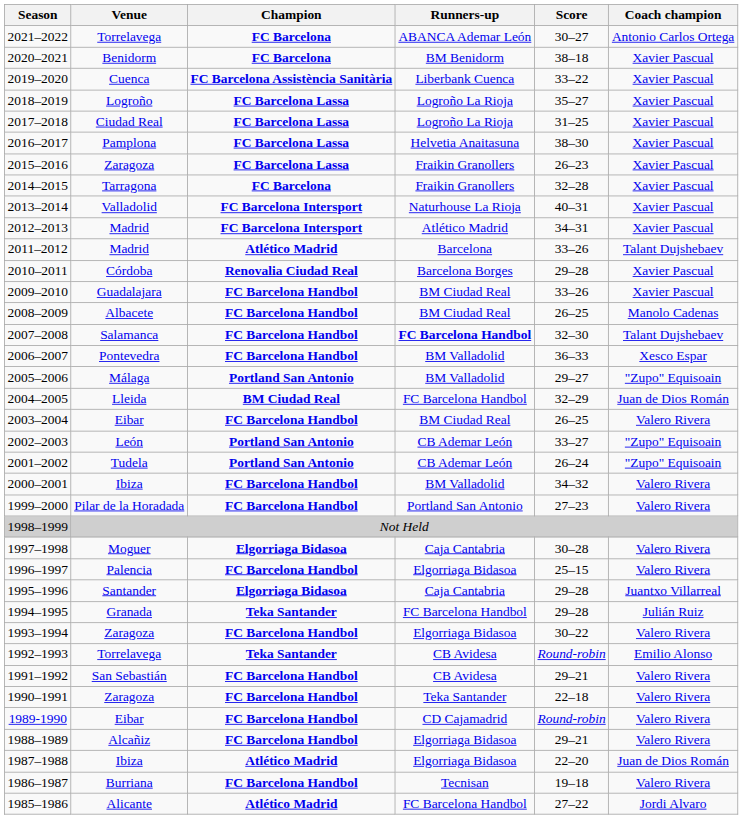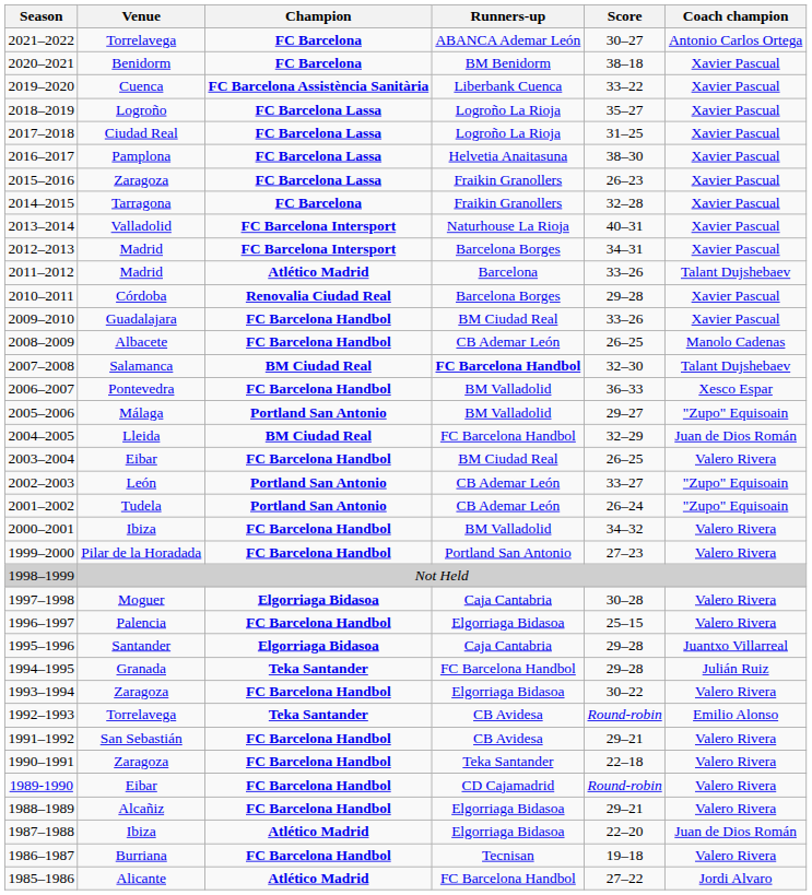 <table class="wikitable" style="text-align:center;">
 <tr style="background:#efefef;">
 <th>Season</th>
 <th>Venue</th>
 <th>Champion</th>
 <th>Runners-up</th>
 <th>Score</th>
 <th>Coach champion</th>
 </tr>
 <tr>
 <td>2021–2022</td>
 <td><a href='#'>Torrelavega</a></td>
 <td><strong><a href='#'>FC Barcelona</a></strong></td>
 <td><a href='#'>ABANCA Ademar León</a></td>
 <td>30–27</td>
 <td><a href='#'>Antonio Carlos Ortega</a></td>
 </tr>
 <tr>
 <td>2020–2021</td>
 <td><a href='#'>Benidorm</a></td>
 <td><strong><a href='#'>FC Barcelona</a></strong></td>
 <td><a href='#'>BM Benidorm</a></td>
 <td>38–18</td>
 <td><a href='#'>Xavier Pascual</a></td>
 </tr>
 <tr>
 <td>2019–2020</td>
 <td><a href='#'>Cuenca</a></td>
 <td><strong><a href='#'>FC Barcelona Assistència Sanitària</a></strong></td>
 <td><a href='#'>Liberbank Cuenca</a></td>
 <td>33–22</td>
 <td><a href='#'>Xavier Pascual</a></td>
 </tr>
 <tr>
 <td>2018–2019</td>
 <td><a href='#'>Logroño</a></td>
 <td><strong><a href='#'>FC Barcelona Lassa</a></strong></td>
 <td><a href='#'>Logroño La Rioja</a></td>
 <td>35–27</td>
 <td><a href='#'>Xavier Pascual</a></td>
 </tr>
 <tr>
 <td>2017–2018</td>
 <td><a href='#'>Ciudad Real</a></td>
 <td><strong><a href='#'>FC Barcelona Lassa</a></strong></td>
 <td><a href='#'>Logroño La Rioja</a></td>
 <td>31–25</td>
 <td><a href='#'>Xavier Pascual</a></td>
 </tr>
 <tr>
 <td>2016–2017</td>
 <td><a href='#'>Pamplona</a></td>
 <td><strong><a href='#'>FC Barcelona Lassa</a></strong></td>
 <td><a href='#'>Helvetia Anaitasuna</a></td>
 <td>38–30</td>
 <td><a href='#'>Xavier Pascual</a></td>
 </tr>
 <tr>
 <td>2015–2016</td>
 <td><a href='#'>Zaragoza</a></td>
 <td><strong><a href='#'>FC Barcelona Lassa</a></strong></td>
 <td><a href='#'>Fraikin Granollers</a></td>
 <td>26–23</td>
 <td><a href='#'>Xavier Pascual</a></td>
 </tr>
 <tr>
 <td>2014–2015</td>
 <td><a href='#'>Tarragona</a></td>
 <td><strong><a href='#'>FC Barcelona</a></strong></td>
 <td><a href='#'>Fraikin Granollers</a></td>
 <td>32–28</td>
 <td><a href='#'>Xavier Pascual</a></td>
 </tr>
 <tr>
 <td>2013–2014</td>
 <td><a href='#'>Valladolid</a></td>
 <td><strong><a href='#'>FC Barcelona Intersport</a></strong></td>
 <td><a href='#'>Naturhouse La Rioja</a></td>
 <td>40–31</td>
 <td><a href='#'>Xavier Pascual</a></td>
 </tr>
 <tr>
 <td>2012–2013</td>
 <td><a href='#'>Madrid</a></td>
 <td><strong><a href='#'>FC Barcelona Intersport</a></strong></td>
-<td><a href='#'>Atlético Madrid</a></td>
+<td><a href='#'>Barcelona Borges</a></td>
 <td>34–31</td>
 <td><a href='#'>Xavier Pascual</a></td>
 </tr>
 <tr>
 <td>2011–2012</td>
 <td><a href='#'>Madrid</a></td>
 <td><strong><a href='#'>Atlético Madrid</a></strong></td>
 <td><a href='#'>Barcelona</a></td>
 <td>33–26</td>
 <td><a href='#'>Talant Dujshebaev</a></td>
 </tr>
 <tr>
 <td>2010–2011</td>
 <td><a href='#'>Córdoba</a></td>
 <td><strong><a href='#'>Renovalia Ciudad Real</a></strong></td>
 <td><a href='#'>Barcelona Borges</a></td>
 <td>29–28</td>
 <td><a href='#'>Xavier Pascual</a></td>
 </tr>
 <tr>
 <td>2009–2010</td>
 <td><a href='#'>Guadalajara</a></td>
 <td><strong><a href='#'>FC Barcelona Handbol</a></strong></td>
 <td><a href='#'>BM Ciudad Real</a></td>
 <td>33–26</td>
 <td><a href='#'>Xavier Pascual</a></td>
 </tr>
 <tr>
 <td>2008–2009</td>
 <td><a href='#'>Albacete</a></td>
 <td><strong><a href='#'>FC Barcelona Handbol</a></strong></td>
-<td><a href='#'>BM Ciudad Real</a></td>
+<td><a href='#'>CB Ademar León</a></td>
 <td>26–25</td>
 <td><a href='#'>Manolo Cadenas</a></td>
 </tr>
 <tr>
 <td>2007–2008</td>
 <td><a href='#'>Salamanca</a></td>
-<td><strong><a href='#'>FC Barcelona Handbol</a></strong></td>
+<td><strong><a href='#'>BM Ciudad Real</a></strong></td>
 <td><strong><a href='#'>FC Barcelona Handbol</a></strong></td>
 <td>32–30</td>
 <td><a href='#'>Talant Dujshebaev</a></td>
 </tr>
 <tr>
 <td>2006–2007</td>
 <td><a href='#'>Pontevedra</a></td>
 <td><strong><a href='#'>FC Barcelona Handbol</a></strong></td>
 <td><a href='#'>BM Valladolid</a></td>
 <td>36–33</td>
 <td><a href='#'>Xesco Espar</a></td>
 </tr>
 <tr>
 <td>2005–2006</td>
 <td><a href='#'>Málaga</a></td>
 <td><strong><a href='#'>Portland San Antonio</a></strong></td>
 <td><a href='#'>BM Valladolid</a></td>
 <td>29–27</td>
 <td><a href='#'>"Zupo" Equisoain</a></td>
 </tr>
 <tr>
 <td>2004–2005</td>
 <td><a href='#'>Lleida</a></td>
 <td><strong><a href='#'>BM Ciudad Real</a></strong></td>
 <td><a href='#'>FC Barcelona Handbol</a></td>
 <td>32–29</td>
 <td><a href='#'>Juan de Dios Román</a></td>
 </tr>
 <tr>
 <td>2003–2004</td>
 <td><a href='#'>Eibar</a></td>
 <td><strong><a href='#'>FC Barcelona Handbol</a></strong></td>
 <td><a href='#'>BM Ciudad Real</a></td>
 <td>26–25</td>
 <td><a href='#'>Valero Rivera</a></td>
 </tr>
 <tr>
 <td>2002–2003</td>
 <td><a href='#'>León</a></td>
 <td><strong><a href='#'>Portland San Antonio</a></strong></td>
 <td><a href='#'>CB Ademar León</a></td>
 <td>33–27</td>
 <td><a href='#'>"Zupo" Equisoain</a></td>
 </tr>
 <tr>
 <td>2001–2002</td>
 <td><a href='#'>Tudela</a></td>
 <td><strong><a href='#'>Portland San Antonio</a></strong></td>
 <td><a href='#'>CB Ademar León</a></td>
 <td>26–24</td>
 <td><a href='#'>"Zupo" Equisoain</a></td>
 </tr>
 <tr>
 <td>2000–2001</td>
 <td><a href='#'>Ibiza</a></td>
 <td><strong><a href='#'>FC Barcelona Handbol</a></strong></td>
 <td><a href='#'>BM Valladolid</a></td>
 <td>34–32</td>
 <td><a href='#'>Valero Rivera</a></td>
 </tr>
 <tr>
 <td>1999–2000</td>
 <td><a href='#'>Pilar de la Horadada</a></td>
 <td><strong><a href='#'>FC Barcelona Handbol</a></strong></td>
 <td><a href='#'>Portland San Antonio</a></td>
 <td>27–23</td>
 <td><a href='#'>Valero Rivera</a></td>
 </tr>
 <tr>
 <td style="background:#cfcfcf">1998–1999</td>
 <td colspan=5 align=center style="background:#cfcfcf"><em>Not Held</em></td>
 </tr>
 <tr>
 <td>1997–1998</td>
 <td><a href='#'>Moguer</a></td>
 <td><strong><a href='#'>Elgorriaga Bidasoa</a></strong></td>
 <td><a href='#'>Caja Cantabria</a></td>
 <td>30–28</td>
 <td><a href='#'>Valero Rivera</a></td>
 </tr>
 <tr>
 <td>1996–1997</td>
 <td><a href='#'>Palencia</a></td>
 <td><strong><a href='#'>FC Barcelona Handbol</a></strong></td>
 <td><a href='#'>Elgorriaga Bidasoa</a></td>
 <td>25–15</td>
 <td><a href='#'>Valero Rivera</a></td>
 </tr>
 <tr>
 <td>1995–1996</td>
 <td><a href='#'>Santander</a></td>
 <td><strong><a href='#'>Elgorriaga Bidasoa</a></strong></td>
 <td><a href='#'>Caja Cantabria</a></td>
 <td>29–28</td>
 <td><a href='#'>Juantxo Villarreal</a></td>
 </tr>
 <tr>
 <td>1994–1995</td>
 <td><a href='#'>Granada</a></td>
 <td><strong><a href='#'>Teka Santander</a></strong></td>
 <td><a href='#'>FC Barcelona Handbol</a></td>
 <td>29–28</td>
 <td><a href='#'>Julián Ruiz</a></td>
 </tr>
 <tr>
 <td>1993–1994</td>
 <td><a href='#'>Zaragoza</a></td>
 <td><strong><a href='#'>FC Barcelona Handbol</a></strong></td>
 <td><a href='#'>Elgorriaga Bidasoa</a></td>
 <td>30–22</td>
 <td><a href='#'>Valero Rivera</a></td>
 </tr>
 <tr>
 <td>1992–1993</td>
 <td><a href='#'>Torrelavega</a></td>
 <td><strong><a href='#'>Teka Santander</a></strong></td>
 <td><a href='#'>CB Avidesa</a></td>
 <td><em><a href='#'>Round-robin</a></em></td>
 <td><a href='#'>Emilio Alonso</a></td>
 </tr>
 <tr>
 <td>1991–1992</td>
 <td><a href='#'>San Sebastián</a></td>
 <td><strong><a href='#'>FC Barcelona Handbol</a></strong></td>
 <td><a href='#'>CB Avidesa</a></td>
 <td>29–21</td>
 <td><a href='#'>Valero Rivera</a></td>
 </tr>
 <tr>
 <td>1990–1991</td>
 <td><a href='#'>Zaragoza</a></td>
 <td><strong><a href='#'>FC Barcelona Handbol</a></strong></td>
 <td><a href='#'>Teka Santander</a></td>
 <td>22–18</td>
 <td><a href='#'>Valero Rivera</a></td>
 </tr>
 <tr>
 <td><a href='#'>1989-1990</a></td>
 <td><a href='#'>Eibar</a></td>
 <td><strong><a href='#'>FC Barcelona Handbol</a></strong></td>
 <td><a href='#'>CD Cajamadrid</a></td>
 <td><em><a href='#'>Round-robin</a></em></td>
 <td><a href='#'>Valero Rivera</a></td>
 </tr>
 <tr>
 <td>1988–1989</td>
 <td><a href='#'>Alcañiz</a></td>
 <td><strong><a href='#'>FC Barcelona Handbol</a></strong></td>
 <td><a href='#'>Elgorriaga Bidasoa</a></td>
 <td>29–21</td>
 <td><a href='#'>Valero Rivera</a></td>
 </tr>
 <tr>
 <td>1987–1988</td>
 <td><a href='#'>Ibiza</a></td>
 <td><strong><a href='#'>Atlético Madrid</a></strong></td>
 <td><a href='#'>Elgorriaga Bidasoa</a></td>
 <td>22–20</td>
 <td><a href='#'>Juan de Dios Román</a></td>
 </tr>
 <tr>
 <td>1986–1987</td>
 <td><a href='#'>Burriana</a></td>
 <td><strong><a href='#'>FC Barcelona Handbol</a></strong></td>
 <td><a href='#'>Tecnisan</a></td>
 <td>19–18</td>
 <td><a href='#'>Valero Rivera</a></td>
 </tr>
 <tr>
 <td>1985–1986</td>
 <td><a href='#'>Alicante</a></td>
 <td><strong><a href='#'>Atlético Madrid</a></strong></td>
 <td><a href='#'>FC Barcelona Handbol</a></td>
 <td>27–22</td>
 <td><a href='#'>Jordi Alvaro</a></td>
 </tr>
 </table>
